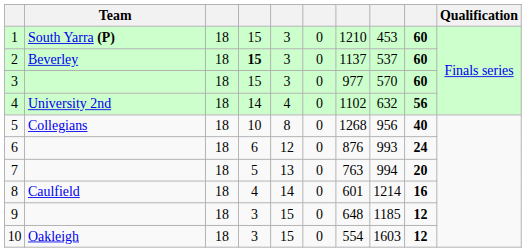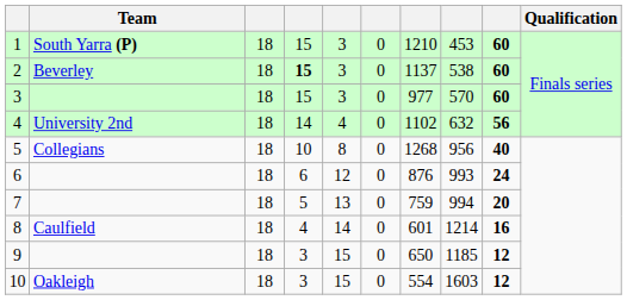 <table class="wikitable" style="text-align:center; margin-bottom:0">
 <tr>
 <th style="width:10px"></th>
 <th style="width:35%;">Team</th>
 <th style="width:30px;"></th>
 <th style="width:30px;"></th>
 <th style="width:30px;"></th>
 <th style="width:30px;"></th>
 <th style="width:30px;"></th>
 <th style="width:30px;"></th>
 <th style="width:30px;"></th>
 <th>Qualification</th>
 </tr>
 <tr style="background:#ccffcc;">
 <td>1</td>
 <td style="text-align:left;"><a href='#'>South Yarra</a> <strong>(P)</strong></td>
 <td>18</td>
 <td>15</td>
 <td>3</td>
 <td>0</td>
 <td>1210</td>
 <td>453</td>
 <td><strong>60</strong></td>
 <td rowspan=4><a href='#'>Finals series</a></td>
 </tr>
 <tr style="background:#ccffcc;">
 <td>2</td>
 <td style="text-align:left;"><a href='#'>Beverley</a></td>
 <td>18</td>
 <td><strong>15</strong></td>
 <td>3</td>
 <td>0</td>
 <td>1137</td>
-<td>537</td>
+<td>538</td>
 <td><strong>60</strong></td>
 </tr>
 <tr style="background:#ccffcc;">
 <td>3</td>
 <td style="text-align:left;"></td>
 <td>18</td>
 <td>15</td>
 <td>3</td>
 <td>0</td>
 <td>977</td>
 <td>570</td>
 <td><strong>60</strong></td>
 </tr>
 <tr style="background:#ccffcc;">
 <td>4</td>
 <td style="text-align:left;"><a href='#'>University 2nd</a></td>
 <td>18</td>
 <td>14</td>
 <td>4</td>
 <td>0</td>
 <td>1102</td>
 <td>632</td>
 <td><strong>56</strong></td>
 </tr>
 <tr>
 <td>5</td>
 <td style="text-align:left;"><a href='#'>Collegians</a></td>
 <td>18</td>
 <td>10</td>
 <td>8</td>
 <td>0</td>
 <td>1268</td>
 <td>956</td>
 <td><strong>40</strong></td>
 </tr>
 <tr>
 <td>6</td>
 <td style="text-align:left;"></td>
 <td>18</td>
 <td>6</td>
 <td>12</td>
 <td>0</td>
 <td>876</td>
 <td>993</td>
 <td><strong>24</strong></td>
 </tr>
 <tr>
 <td>7</td>
 <td style="text-align:left;"></td>
 <td>18</td>
 <td>5</td>
 <td>13</td>
 <td>0</td>
-<td>763</td>
+<td>759</td>
 <td>994</td>
 <td><strong>20</strong></td>
 </tr>
 <tr>
 <td>8</td>
 <td style="text-align:left;"><a href='#'>Caulfield</a></td>
 <td>18</td>
 <td>4</td>
 <td>14</td>
 <td>0</td>
 <td>601</td>
 <td>1214</td>
 <td><strong>16</strong></td>
 </tr>
 <tr>
 <td>9</td>
 <td style="text-align:left;"></td>
 <td>18</td>
 <td>3</td>
 <td>15</td>
 <td>0</td>
-<td>648</td>
+<td>650</td>
 <td>1185</td>
 <td><strong>12</strong></td>
 </tr>
 <tr>
 <td>10</td>
 <td style="text-align:left;"><a href='#'>Oakleigh</a></td>
 <td>18</td>
 <td>3</td>
 <td>15</td>
 <td>0</td>
 <td>554</td>
 <td>1603</td>
 <td><strong>12</strong></td>
 </tr>
 </table>
